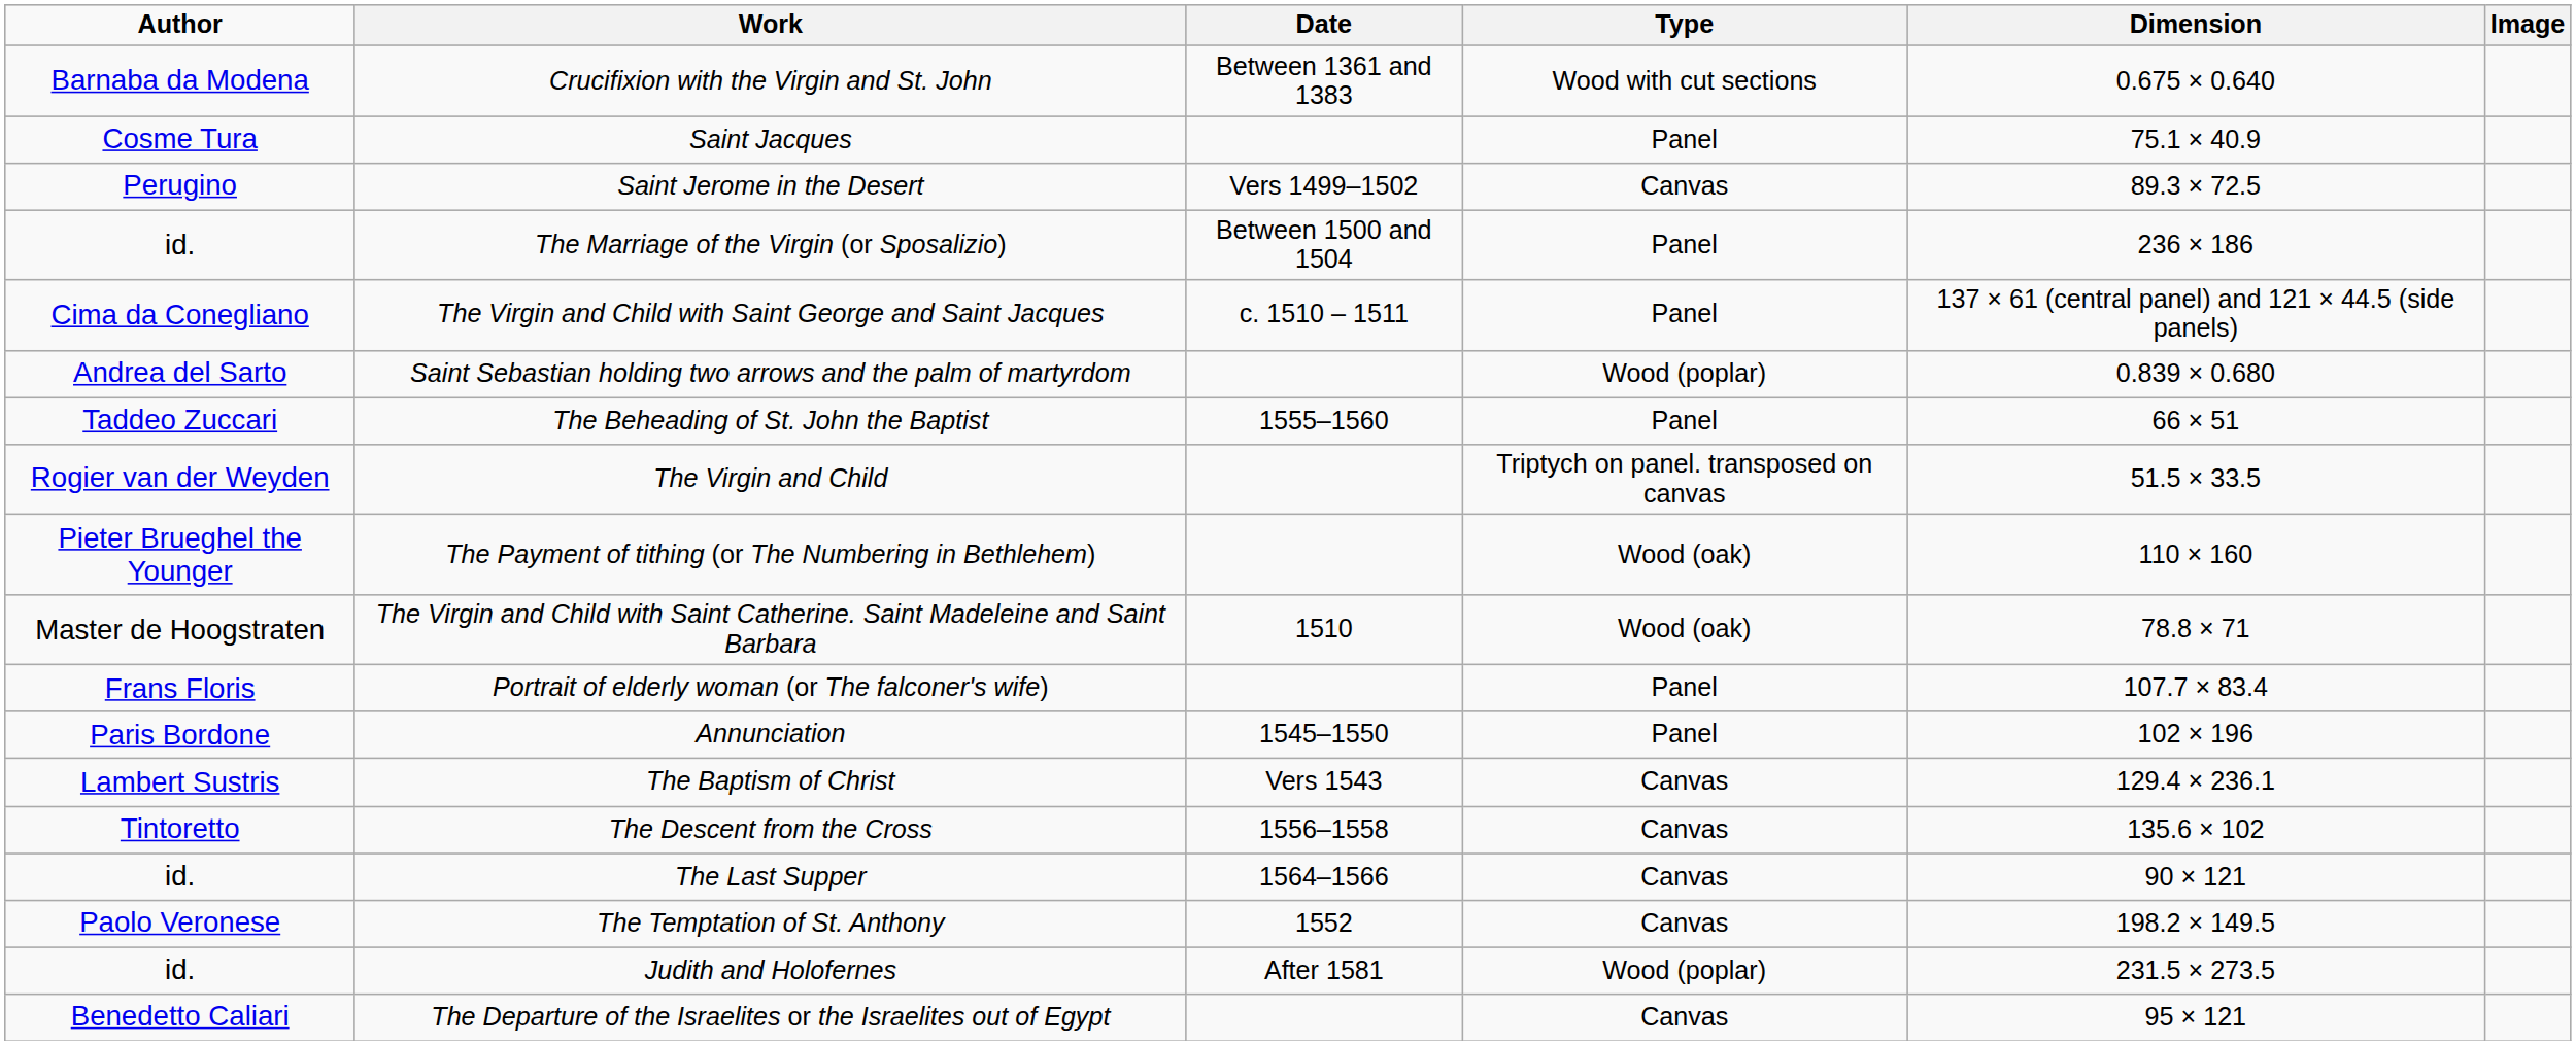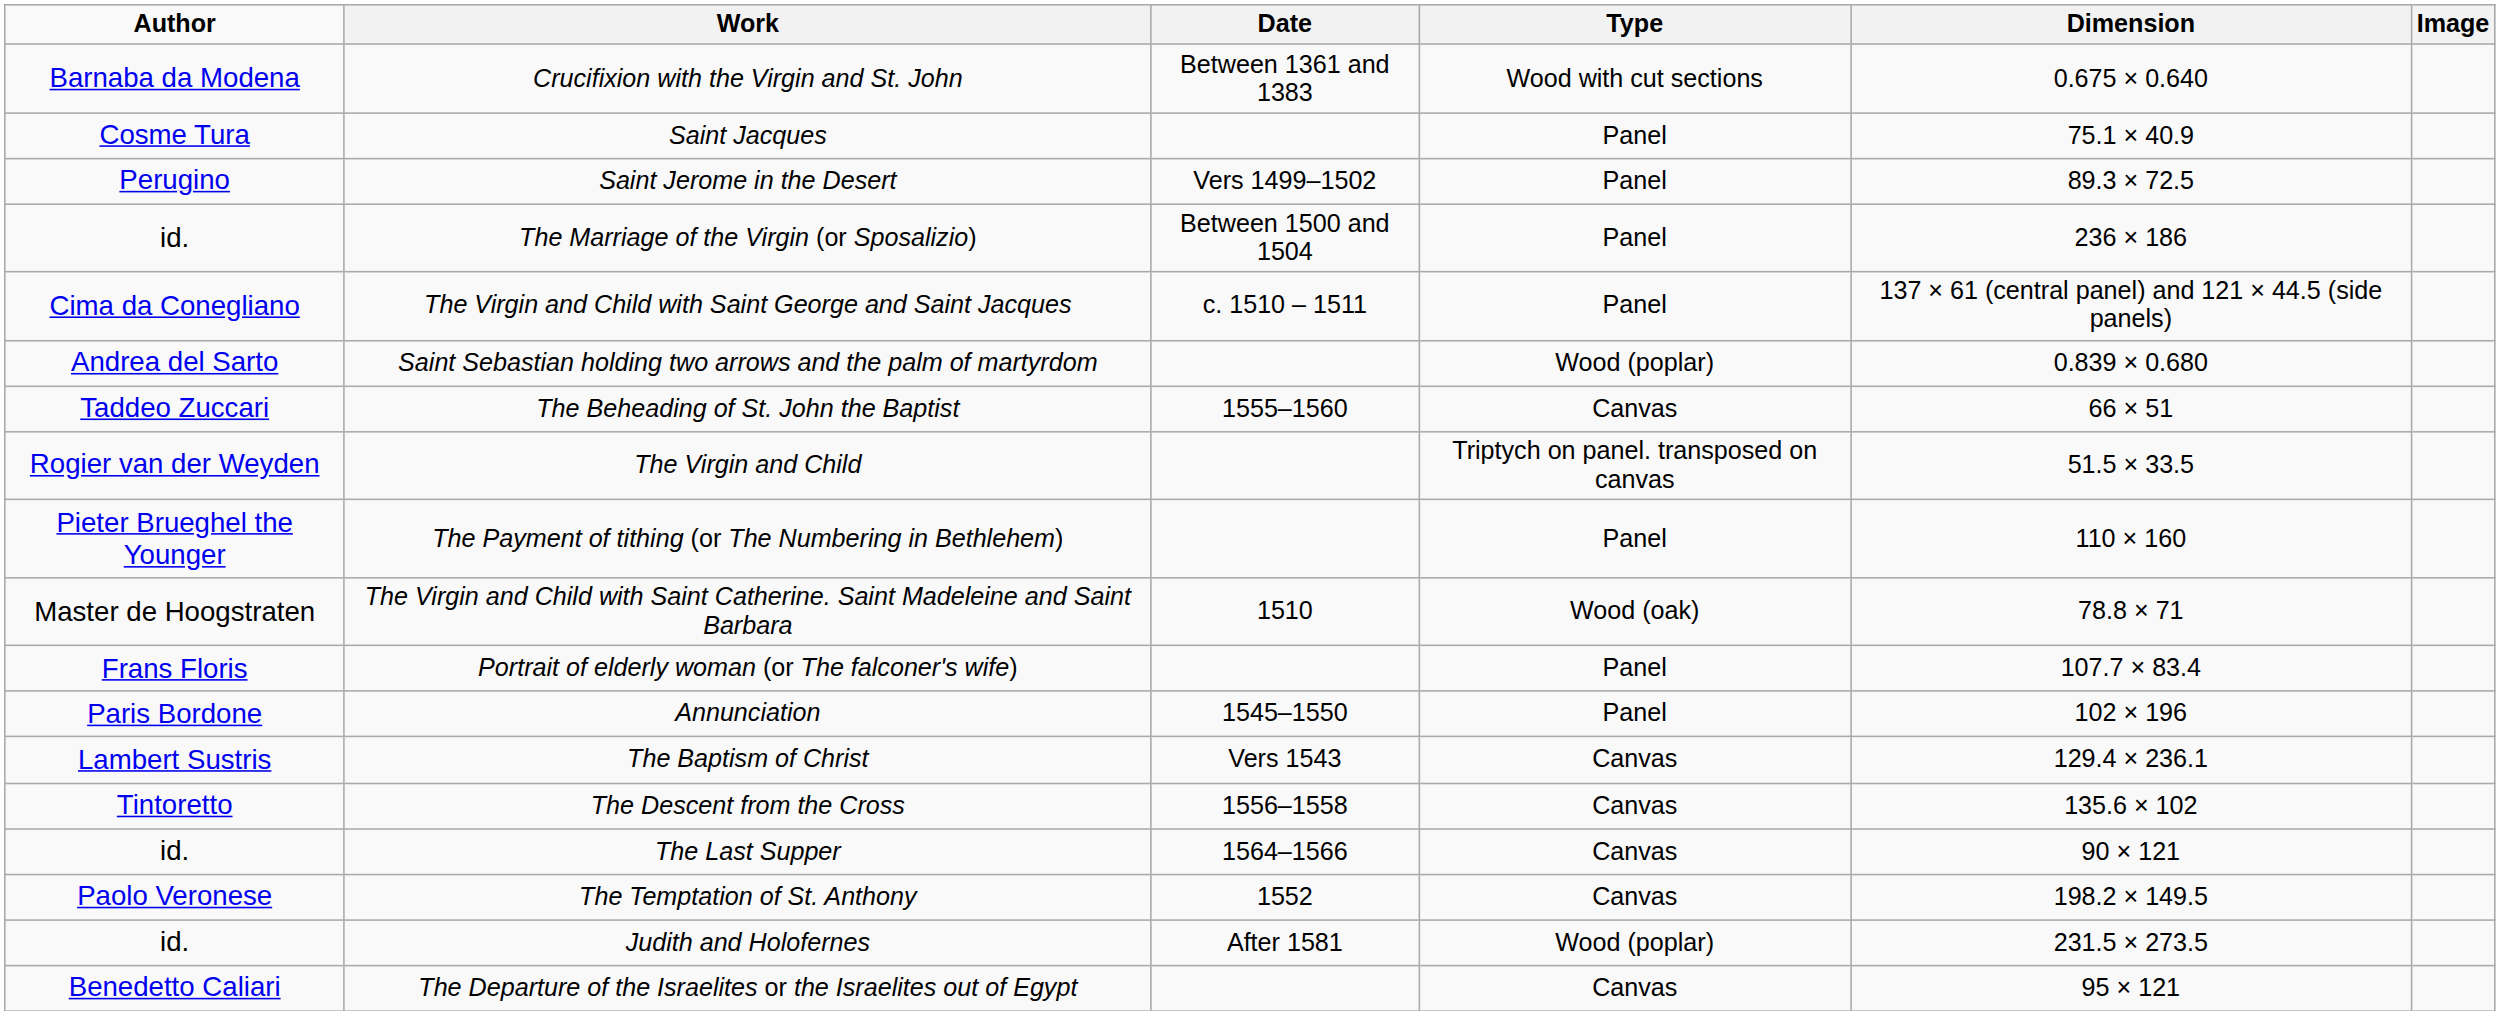 <table class="wikitable" style="text-align:center; width:80%;">
 <tr>
 <th style="color:black; background-color:transparent;">Author</th>
 <th>Work</th>
 <th>Date</th>
 <th>Type</th>
 <th>Dimension</th>
 <th>Image</th>
 </tr>
 <tr>
 <td style="font-size:110%;"><a href='#'>Barnaba da Modena</a></td>
 <td><em>Crucifixion with the Virgin and St. John</em></td>
 <td>Between 1361 and 1383</td>
 <td>Wood with cut sections</td>
 <td>0.675 × 0.640</td>
 <td></td>
 </tr>
 <tr>
 <td style="font-size:110%;"><a href='#'>Cosme Tura</a></td>
 <td><em>Saint Jacques</em></td>
 <td></td>
 <td>Panel</td>
 <td>75.1 × 40.9</td>
 <td></td>
 </tr>
 <tr>
 <td style="font-size:110%;"><a href='#'>Perugino</a></td>
 <td><em>Saint Jerome in the Desert</em></td>
 <td>Vers 1499–1502</td>
-<td>Canvas</td>
+<td>Panel</td>
 <td>89.3 × 72.5</td>
 <td></td>
 </tr>
 <tr>
 <td style="font-size:110%;">id.</td>
 <td><em>The Marriage of the Virgin</em> (or <em>Sposalizio</em>)</td>
 <td>Between 1500 and 1504</td>
 <td>Panel</td>
 <td>236 × 186</td>
 <td></td>
 </tr>
 <tr>
 <td style="font-size:110%;"><a href='#'>Cima da Conegliano</a></td>
 <td><em>The Virgin and Child with Saint George and Saint Jacques</em></td>
 <td>c. 1510 – 1511</td>
 <td>Panel</td>
 <td>137 × 61 (central panel) and 121 × 44.5 (side panels)</td>
 <td></td>
 </tr>
 <tr>
 <td style="font-size:110%;"><a href='#'>Andrea del Sarto</a></td>
 <td><em>Saint Sebastian holding two arrows and the palm of martyrdom</em></td>
 <td></td>
 <td>Wood (poplar)</td>
 <td>0.839 × 0.680</td>
 <td></td>
 </tr>
 <tr>
 <td style="font-size:110%;"><a href='#'>Taddeo Zuccari</a></td>
 <td><em>The Beheading of St. John the Baptist</em></td>
 <td>1555–1560</td>
-<td>Panel</td>
+<td>Canvas</td>
 <td>66 × 51</td>
 <td></td>
 </tr>
 <tr>
 <td style="font-size:110%;"><a href='#'>Rogier van der Weyden</a></td>
 <td><em>The Virgin and Child</em></td>
 <td></td>
 <td>Triptych on panel. transposed on canvas</td>
 <td>51.5 × 33.5</td>
 <td></td>
 </tr>
 <tr>
 <td style="font-size:110%;"><a href='#'>Pieter Brueghel the Younger</a></td>
 <td><em>The Payment of tithing</em> (or <em>The Numbering in Bethlehem</em>)</td>
 <td></td>
-<td>Wood (oak)</td>
+<td>Panel</td>
 <td>110 × 160</td>
 <td></td>
 </tr>
 <tr>
 <td style="font-size:110%;">Master de Hoogstraten</td>
 <td><em>The Virgin and Child with Saint Catherine. Saint Madeleine and Saint Barbara</em></td>
 <td>1510</td>
 <td>Wood (oak)</td>
 <td>78.8 × 71</td>
 <td></td>
 </tr>
 <tr>
 <td style="font-size:110%;"><a href='#'>Frans Floris</a></td>
 <td><em>Portrait of elderly woman</em> (or <em>The falconer's wife</em>)</td>
 <td></td>
 <td>Panel</td>
 <td>107.7 × 83.4</td>
 <td></td>
 </tr>
 <tr>
 <td style="font-size:110%;"><a href='#'>Paris Bordone</a></td>
 <td><em>Annunciation</em></td>
 <td>1545–1550</td>
 <td>Panel</td>
 <td>102 × 196</td>
 <td></td>
 </tr>
 <tr>
 <td style="font-size:110%;"><a href='#'>Lambert Sustris</a></td>
 <td><em>The Baptism of Christ</em></td>
 <td>Vers 1543</td>
 <td>Canvas</td>
 <td>129.4 × 236.1</td>
 <td></td>
 </tr>
 <tr>
 <td style="font-size:110%;"><a href='#'>Tintoretto</a></td>
 <td><em>The Descent from the Cross</em></td>
 <td>1556–1558</td>
 <td>Canvas</td>
 <td>135.6 × 102</td>
 <td></td>
 </tr>
 <tr>
 <td style="font-size:110%;">id.</td>
 <td><em>The Last Supper</em></td>
 <td>1564–1566</td>
 <td>Canvas</td>
 <td>90 × 121</td>
 <td></td>
 </tr>
 <tr>
 <td style="font-size:110%;"><a href='#'>Paolo Veronese</a></td>
 <td><em>The Temptation of St. Anthony</em></td>
 <td>1552</td>
 <td>Canvas</td>
 <td>198.2 × 149.5</td>
 <td></td>
 </tr>
 <tr>
 <td style="font-size:110%;">id.</td>
 <td><em>Judith and Holofernes</em></td>
 <td>After 1581</td>
 <td>Wood (poplar)</td>
 <td>231.5 × 273.5</td>
 <td></td>
 </tr>
 <tr>
 <td style="font-size:110%;"><a href='#'>Benedetto Caliari</a></td>
 <td><em>The Departure of the Israelites</em> or <em>the Israelites out of Egypt</em></td>
 <td></td>
 <td>Canvas</td>
 <td>95 × 121</td>
 <td></td>
 </tr>
 </table>
